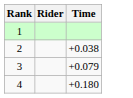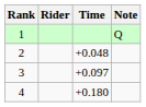 <table class="wikitable" style="font-size:95%" style="text-align:center; width:35em;">
 <tr>
 <th>Rank</th>
 <th>Rider</th>
 <th>Time</th>
+<th>Note</th>
 </tr>
 <tr bgcolor=ccffcc>
 <td align=center>1</td>
 <td align=left></td>
 <td></td>
+<td>Q</td>
 </tr>
 <tr>
 <td align=center>2</td>
 <td align=left></td>
-<td>+0.038</td>
+<td>+0.048</td>
+<td></td>
 </tr>
 <tr>
 <td align=center>3</td>
 <td align=left></td>
-<td>+0.079</td>
+<td>+0.097</td>
+<td></td>
 </tr>
 <tr>
 <td align=center>4</td>
 <td align=left></td>
 <td>+0.180</td>
+<td></td>
 </tr>
 </table>
